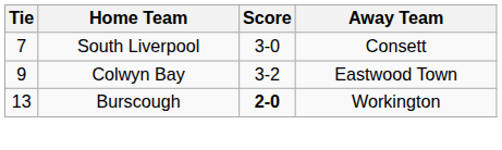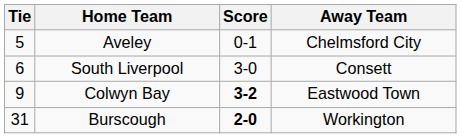 <table class="wikitable" style="text-align:center;">
 <tr>
 <th width=20>Tie</th>
 <th width=175>Home Team</th>
 <th width=20>Score</th>
 <th width=175>Away Team</th>
 </tr>
 <tr>
-<td>7</td>
+<td>5</td>
+<td>Aveley</td>
+<td>0-1</td>
+<td>Chelmsford City</td>
+</tr>
+<tr>
+<td>6</td>
 <td>South Liverpool</td>
 <td>3-0</td>
 <td>Consett</td>
 </tr>
 <tr>
 <td>9</td>
 <td>Colwyn Bay</td>
-<td>3-2</td>
+<td><strong>3-2</strong></td>
 <td>Eastwood Town</td>
 </tr>
 <tr>
-<td>13</td>
+<td>31</td>
 <td>Burscough</td>
 <td><strong>2-0</strong></td>
 <td>Workington</td>
 </tr>
 </table>
